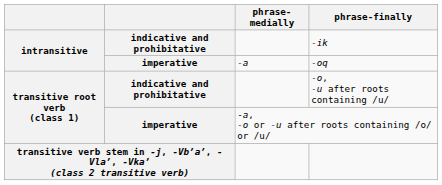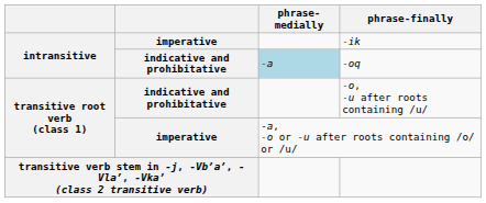 <table class="wikitable">
 <tr>
 <th></th>
 <th></th>
 <th><strong>phrase-medially</strong></th>
 <th><strong>phrase-finally</strong></th>
 </tr>
 <tr>
 <th rowspan="2"><strong>intransitive</strong></th>
-<th><strong>indicative and prohibitative</strong></th>
+<th><strong>imperative</strong></th>
 <td></td>
 <td><em>-ik</em></td>
 </tr>
 <tr>
-<th><strong>imperative</strong></th>
-<td><em>-a</em></td>
+<th><strong>indicative and prohibitative</strong></th>
+<td style="background: lightblue;"><em>-a</em></td>
 <td><em>-oq</em></td>
 </tr>
 <tr>
 <th rowspan="2"><strong>transitive root verb</strong><br><strong>(class 1)</strong></th>
 <th><strong>indicative and prohibitative</strong></th>
 <td></td>
 <td><em>-o</em>,<br><em>-u</em> after roots containing /u/</td>
 </tr>
 <tr>
 <th><strong>imperative</strong></th>
 <td colspan="2">-<em>a</em>,<br><em>-o</em> or <em>-u</em> after roots containing /o/ or /u/</td>
 </tr>
 <tr>
 <th colspan="2"><strong>transitive verb stem in <em>-j</em>, <em>-Vbʼaʼ</em>, <em>-Vlaʼ</em>, <em>-Vkaʼ<strong><em><br></strong>(class 2 transitive verb)<strong></th>
 <td></td>
 <td></td>
 </tr>
 </table>
